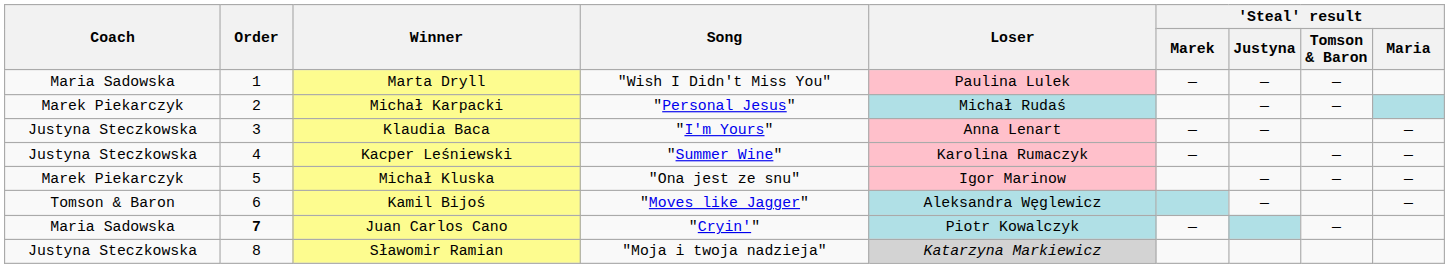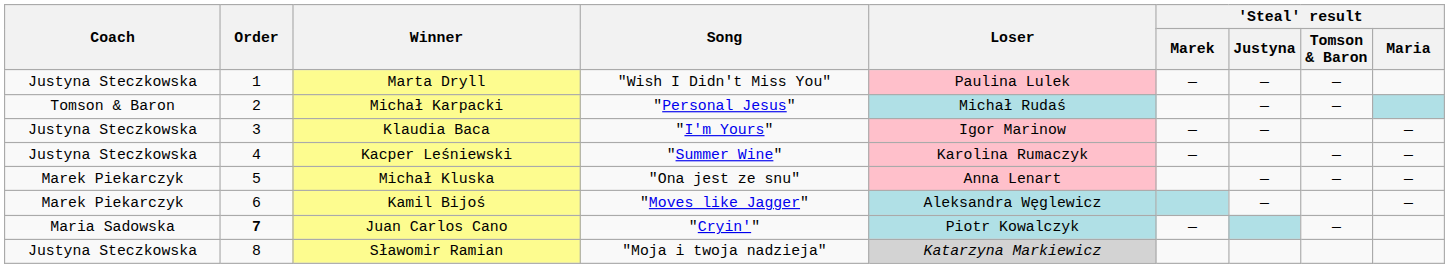 <table class="wikitable" style="text-align: center; width:100%;">
 <tr>
 <th rowspan="2" width="15%">Coach</th>
 <th width="5%" rowspan="2">Order</th>
 <th rowspan="2" width="20%">Winner</th>
 <th rowspan="2" width="20%">Song</th>
 <th rowspan="2" width="20%">Loser</th>
 <th colspan="4" width="20%">'Steal' result</th>
 </tr>
 <tr>
 <th width="5%">Marek</th>
 <th width="5%">Justyna</th>
 <th width="5%">Tomson & Baron</th>
 <th width="5%">Maria</th>
 </tr>
 <tr>
-<td>Maria Sadowska</td>
+<td>Justyna Steczkowska</td>
 <td>1</td>
 <td style="background:#fdfc8f;">Marta Dryll</td>
 <td>"Wish I Didn't Miss You"</td>
 <td style="background:pink;">Paulina Lulek</td>
 <td>—</td>
 <td>—</td>
 <td>—</td>
 <td></td>
 </tr>
 <tr>
-<td>Marek Piekarczyk</td>
+<td>Tomson & Baron</td>
 <td>2</td>
 <td style="background:#fdfc8f;">Michał Karpacki</td>
 <td>"<a href='#'>Personal Jesus</a>"</td>
 <td style="background:#B0E0E6;">Michał Rudaś</td>
 <td></td>
 <td>—</td>
 <td>—</td>
 <td style="background:#b0e0e6;"><strong></strong></td>
 </tr>
 <tr>
 <td>Justyna Steczkowska</td>
 <td>3</td>
 <td style="background:#fdfc8f;">Klaudia Baca</td>
 <td>"<a href='#'>I'm Yours</a>"</td>
-<td style="background:pink;">Anna Lenart</td>
+<td style="background:pink;">Igor Marinow</td>
 <td>—</td>
 <td>—</td>
 <td></td>
 <td>—</td>
 </tr>
 <tr>
 <td>Justyna Steczkowska</td>
 <td>4</td>
 <td style="background:#fdfc8f;">Kacper Leśniewski</td>
 <td>"<a href='#'>Summer Wine</a>"</td>
 <td style="background:pink;">Karolina Rumaczyk</td>
 <td>—</td>
 <td></td>
 <td>—</td>
 <td>—</td>
 </tr>
 <tr>
 <td>Marek Piekarczyk</td>
 <td>5</td>
 <td style="background:#fdfc8f;">Michał Kluska</td>
 <td>"Ona jest ze snu"</td>
-<td style="background:pink;">Igor Marinow</td>
+<td style="background:pink;">Anna Lenart</td>
 <td></td>
 <td>—</td>
 <td>—</td>
 <td>—</td>
 </tr>
 <tr>
-<td>Tomson & Baron</td>
+<td>Marek Piekarczyk</td>
 <td>6</td>
 <td style="background:#fdfc8f;">Kamil Bijoś</td>
 <td>"<a href='#'>Moves like Jagger</a>"</td>
 <td style="background:#B0E0E6;">Aleksandra Węglewicz</td>
 <td style="background:#b0e0e6;"><strong></strong></td>
 <td>—</td>
 <td></td>
 <td>—</td>
 </tr>
 <tr>
 <td>Maria Sadowska</td>
 <td><strong>7</strong></td>
 <td style="background:#fdfc8f;">Juan Carlos Cano</td>
 <td>"<a href='#'>Cryin'</a>"</td>
 <td style="background:#B0E0E6;">Piotr Kowalczyk</td>
 <td>—</td>
 <td style="background:#b0e0e6;"><strong></strong></td>
 <td>—</td>
 <td></td>
 </tr>
 <tr>
 <td>Justyna Steczkowska</td>
 <td>8</td>
 <td style="background:#fdfc8f;">Sławomir Ramian</td>
 <td>"Moja i twoja nadzieja"</td>
 <td style="background:lightgray;"><em>Katarzyna Markiewicz</em></td>
 <td></td>
 <td></td>
 <td></td>
 <td></td>
 </tr>
 </table>
